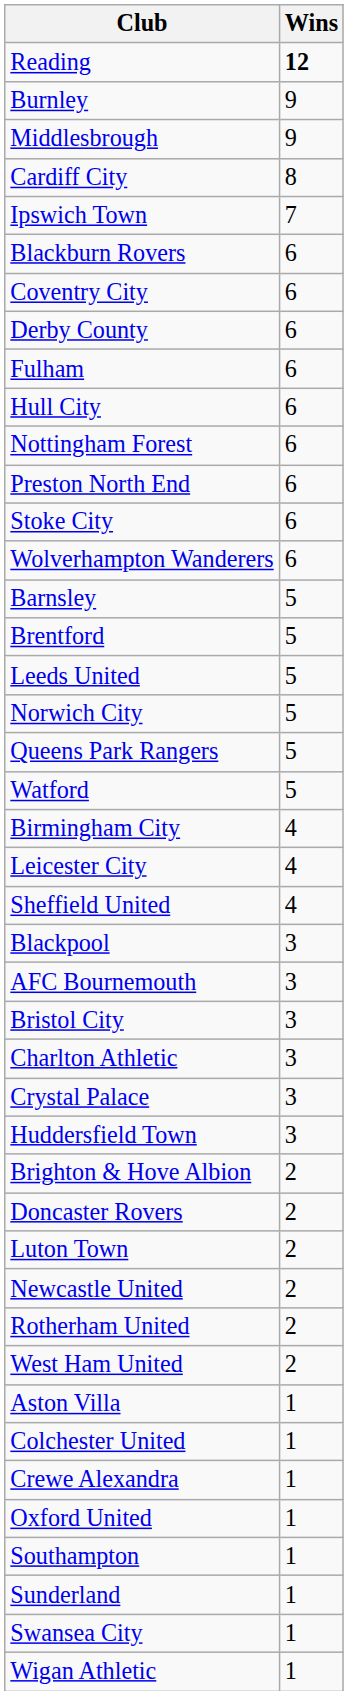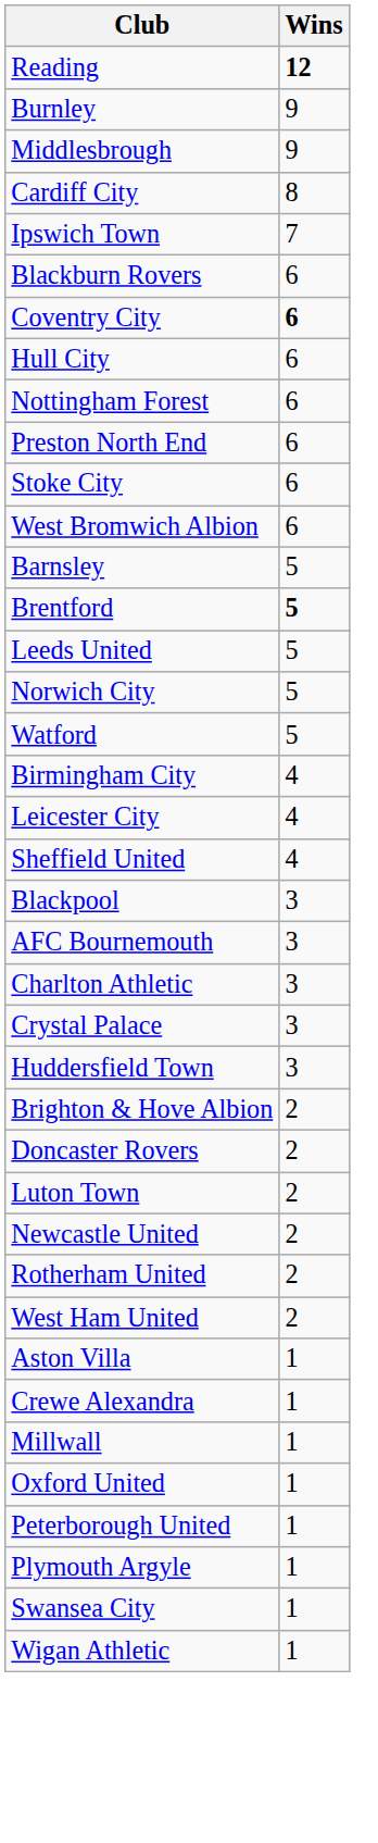 <table class="wikitable sortable">
 <tr>
 <th>Club</th>
 <th data-sort-type=number>Wins</th>
 </tr>
 <tr>
 <td><a href='#'>Reading</a></td>
 <td><strong>12</strong></td>
 </tr>
 <tr>
 <td><a href='#'>Burnley</a></td>
 <td>9</td>
 </tr>
 <tr>
 <td><a href='#'>Middlesbrough</a></td>
 <td>9</td>
 </tr>
 <tr>
 <td><a href='#'>Cardiff City</a></td>
 <td>8</td>
 </tr>
 <tr>
 <td><a href='#'>Ipswich Town</a></td>
 <td>7</td>
 </tr>
 <tr>
 <td><a href='#'>Blackburn Rovers</a></td>
 <td>6</td>
 </tr>
 <tr>
 <td><a href='#'>Coventry City</a></td>
-<td>6</td>
-</tr>
-<tr>
-<td><a href='#'>Derby County</a></td>
-<td>6</td>
-</tr>
-<tr>
-<td><a href='#'>Fulham</a></td>
-<td>6</td>
+<td><strong>6</strong></td>
 </tr>
 <tr>
 <td><a href='#'>Hull City</a></td>
 <td>6</td>
 </tr>
 <tr>
 <td><a href='#'>Nottingham Forest</a></td>
 <td>6</td>
 </tr>
 <tr>
 <td><a href='#'>Preston North End</a></td>
 <td>6</td>
 </tr>
 <tr>
 <td><a href='#'>Stoke City</a></td>
 <td>6</td>
 </tr>
 <tr>
-<td><a href='#'>Wolverhampton Wanderers</a></td>
+<td><a href='#'>West Bromwich Albion</a></td>
 <td>6</td>
 </tr>
 <tr>
 <td><a href='#'>Barnsley</a></td>
 <td>5</td>
 </tr>
 <tr>
 <td><a href='#'>Brentford</a></td>
-<td>5</td>
+<td><strong>5</strong></td>
 </tr>
 <tr>
 <td><a href='#'>Leeds United</a></td>
 <td>5</td>
 </tr>
 <tr>
 <td><a href='#'>Norwich City</a></td>
-<td>5</td>
-</tr>
-<tr>
-<td><a href='#'>Queens Park Rangers</a></td>
 <td>5</td>
 </tr>
 <tr>
 <td><a href='#'>Watford</a></td>
 <td>5</td>
 </tr>
 <tr>
 <td><a href='#'>Birmingham City</a></td>
 <td>4</td>
 </tr>
 <tr>
 <td><a href='#'>Leicester City</a></td>
 <td>4</td>
 </tr>
 <tr>
 <td><a href='#'>Sheffield United</a></td>
 <td>4</td>
 </tr>
 <tr>
 <td><a href='#'>Blackpool</a></td>
 <td>3</td>
 </tr>
 <tr>
 <td><a href='#'>AFC Bournemouth</a></td>
-<td>3</td>
-</tr>
-<tr>
-<td><a href='#'>Bristol City</a></td>
 <td>3</td>
 </tr>
 <tr>
 <td><a href='#'>Charlton Athletic</a></td>
 <td>3</td>
 </tr>
 <tr>
 <td><a href='#'>Crystal Palace</a></td>
 <td>3</td>
 </tr>
 <tr>
 <td><a href='#'>Huddersfield Town</a></td>
 <td>3</td>
 </tr>
 <tr>
 <td><a href='#'>Brighton & Hove Albion</a></td>
 <td>2</td>
 </tr>
 <tr>
 <td><a href='#'>Doncaster Rovers</a></td>
 <td>2</td>
 </tr>
 <tr>
 <td><a href='#'>Luton Town</a></td>
 <td>2</td>
 </tr>
 <tr>
 <td><a href='#'>Newcastle United</a></td>
 <td>2</td>
 </tr>
 <tr>
 <td><a href='#'>Rotherham United</a></td>
 <td>2</td>
 </tr>
 <tr>
 <td><a href='#'>West Ham United</a></td>
 <td>2</td>
 </tr>
 <tr>
 <td><a href='#'>Aston Villa</a></td>
 <td>1</td>
 </tr>
 <tr>
-<td><a href='#'>Colchester United</a></td>
+<td><a href='#'>Crewe Alexandra</a></td>
 <td>1</td>
 </tr>
 <tr>
-<td><a href='#'>Crewe Alexandra</a></td>
+<td><a href='#'>Millwall</a></td>
 <td>1</td>
 </tr>
 <tr>
 <td><a href='#'>Oxford United</a></td>
 <td>1</td>
 </tr>
 <tr>
-<td><a href='#'>Southampton</a></td>
+<td><a href='#'>Peterborough United</a></td>
 <td>1</td>
 </tr>
 <tr>
-<td><a href='#'>Sunderland</a></td>
+<td><a href='#'>Plymouth Argyle</a></td>
 <td>1</td>
 </tr>
 <tr>
 <td><a href='#'>Swansea City</a></td>
 <td>1</td>
 </tr>
 <tr>
 <td><a href='#'>Wigan Athletic</a></td>
 <td>1</td>
 </tr>
 </table>
